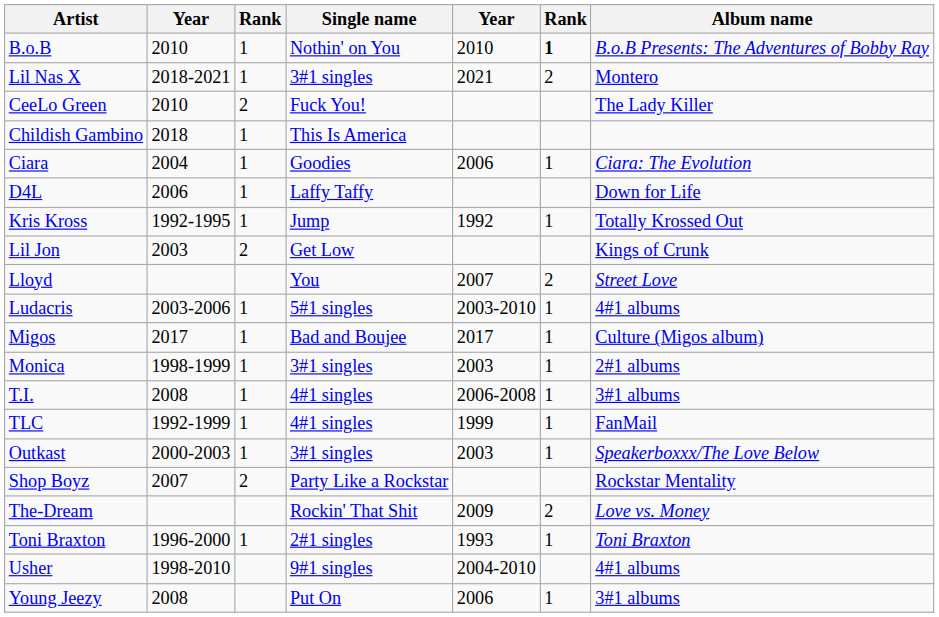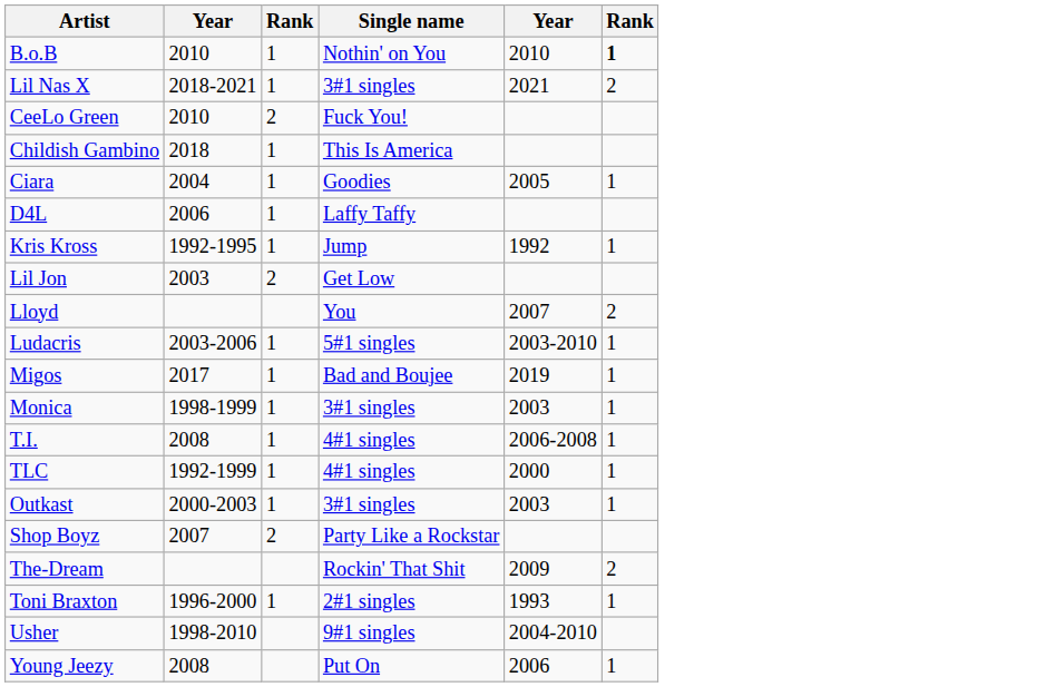 <table class="wikitable sortable">
 <tr>
 <th>Artist</th>
 <th>Year</th>
 <th>Rank</th>
 <th>Single name</th>
 <th>Year</th>
 <th>Rank</th>
-<th>Album name</th>
 </tr>
 <tr>
 <td><a href='#'>B.o.B</a></td>
 <td>2010</td>
 <td>1</td>
 <td><a href='#'>Nothin' on You</a></td>
 <td>2010</td>
 <td><strong>1</strong></td>
-<td><em><a href='#'>B.o.B Presents: The Adventures of Bobby Ray</a></em></td>
 </tr>
 <tr>
 <td><a href='#'>Lil Nas X</a></td>
 <td>2018-2021</td>
 <td>1</td>
 <td><a href='#'>3#1 singles</a></td>
 <td>2021</td>
 <td>2</td>
-<td><a href='#'>Montero</a></td>
 </tr>
 <tr>
 <td><a href='#'>CeeLo Green</a></td>
 <td>2010</td>
 <td>2</td>
 <td><a href='#'>Fuck You!</a></td>
 <td></td>
 <td></td>
-<td><a href='#'>The Lady Killer</a></td>
 </tr>
 <tr>
 <td><a href='#'>Childish Gambino</a></td>
 <td>2018</td>
 <td>1</td>
 <td><a href='#'>This Is America</a></td>
 <td></td>
 <td></td>
-<td></td>
 </tr>
 <tr>
 <td><a href='#'>Ciara</a></td>
 <td>2004</td>
 <td>1</td>
 <td><a href='#'>Goodies</a></td>
-<td>2006</td>
+<td>2005</td>
 <td>1</td>
-<td><em><a href='#'>Ciara: The Evolution</a></em></td>
 </tr>
 <tr>
 <td><a href='#'>D4L</a></td>
 <td>2006</td>
 <td>1</td>
 <td><a href='#'>Laffy Taffy</a></td>
 <td></td>
 <td></td>
-<td><a href='#'>Down for Life</a></td>
 </tr>
 <tr>
 <td><a href='#'>Kris Kross</a></td>
 <td>1992-1995</td>
 <td>1</td>
 <td><a href='#'>Jump</a></td>
 <td>1992</td>
 <td>1</td>
-<td><a href='#'>Totally Krossed Out</a></td>
 </tr>
 <tr>
 <td><a href='#'>Lil Jon</a></td>
 <td>2003</td>
 <td>2</td>
 <td><a href='#'>Get Low</a></td>
 <td></td>
 <td></td>
-<td><a href='#'>Kings of Crunk</a></td>
 </tr>
 <tr>
 <td><a href='#'>Lloyd</a></td>
 <td></td>
 <td></td>
 <td><a href='#'>You</a></td>
 <td>2007</td>
 <td>2</td>
-<td><em><a href='#'>Street Love</a></em></td>
 </tr>
 <tr>
 <td><a href='#'>Ludacris</a></td>
 <td>2003-2006</td>
 <td>1</td>
 <td><a href='#'>5#1 singles</a></td>
 <td>2003-2010</td>
 <td>1</td>
-<td><a href='#'>4#1 albums</a></td>
 </tr>
 <tr>
 <td><a href='#'>Migos</a></td>
 <td>2017</td>
 <td>1</td>
 <td><a href='#'>Bad and Boujee</a></td>
-<td>2017</td>
+<td>2019</td>
 <td>1</td>
-<td><a href='#'>Culture (Migos album)</a></td>
 </tr>
 <tr>
 <td><a href='#'>Monica</a></td>
 <td>1998-1999</td>
 <td>1</td>
 <td><a href='#'>3#1 singles</a></td>
 <td>2003</td>
 <td>1</td>
-<td><a href='#'>2#1 albums</a></td>
 </tr>
 <tr>
 <td><a href='#'>T.I.</a></td>
 <td>2008</td>
 <td>1</td>
 <td><a href='#'>4#1 singles</a></td>
 <td>2006-2008</td>
 <td>1</td>
-<td><a href='#'>3#1 albums</a></td>
 </tr>
 <tr>
 <td><a href='#'>TLC</a></td>
 <td>1992-1999</td>
 <td>1</td>
 <td><a href='#'>4#1 singles</a></td>
-<td>1999</td>
+<td>2000</td>
 <td>1</td>
-<td><a href='#'>FanMail</a></td>
 </tr>
 <tr>
 <td><a href='#'>Outkast</a></td>
 <td>2000-2003</td>
 <td>1</td>
 <td><a href='#'>3#1 singles</a></td>
 <td>2003</td>
 <td>1</td>
-<td><em><a href='#'>Speakerboxxx/The Love Below</a></em></td>
 </tr>
 <tr>
 <td><a href='#'>Shop Boyz</a></td>
 <td>2007</td>
 <td>2</td>
 <td><a href='#'>Party Like a Rockstar</a></td>
 <td></td>
 <td></td>
-<td><a href='#'>Rockstar Mentality</a></td>
 </tr>
 <tr>
 <td><a href='#'>The-Dream</a></td>
 <td></td>
 <td></td>
 <td><a href='#'>Rockin' That Shit</a></td>
 <td>2009</td>
 <td>2</td>
-<td><em><a href='#'>Love vs. Money</a></em></td>
 </tr>
 <tr>
 <td><a href='#'>Toni Braxton</a></td>
 <td>1996-2000</td>
 <td>1</td>
 <td><a href='#'>2#1 singles</a></td>
 <td>1993</td>
 <td>1</td>
-<td><em><a href='#'>Toni Braxton</a></em></td>
 </tr>
 <tr>
 <td><a href='#'>Usher</a></td>
 <td>1998-2010</td>
 <td></td>
 <td><a href='#'>9#1 singles</a></td>
 <td>2004-2010</td>
 <td></td>
-<td><a href='#'>4#1 albums</a></td>
 </tr>
 <tr>
 <td><a href='#'>Young Jeezy</a></td>
 <td>2008</td>
 <td></td>
 <td><a href='#'>Put On</a></td>
 <td>2006</td>
 <td>1</td>
-<td><a href='#'>3#1 albums</a></td>
 </tr>
 </table>
